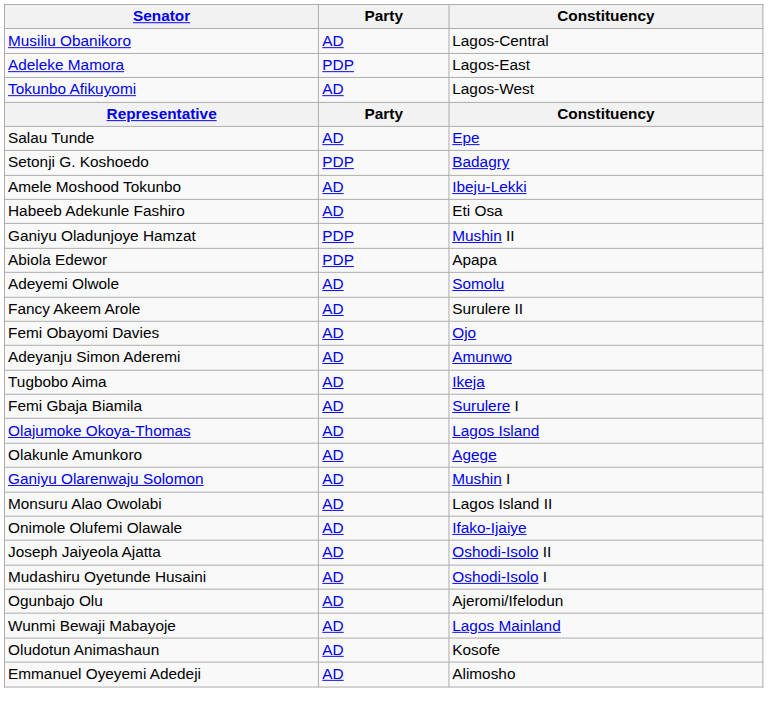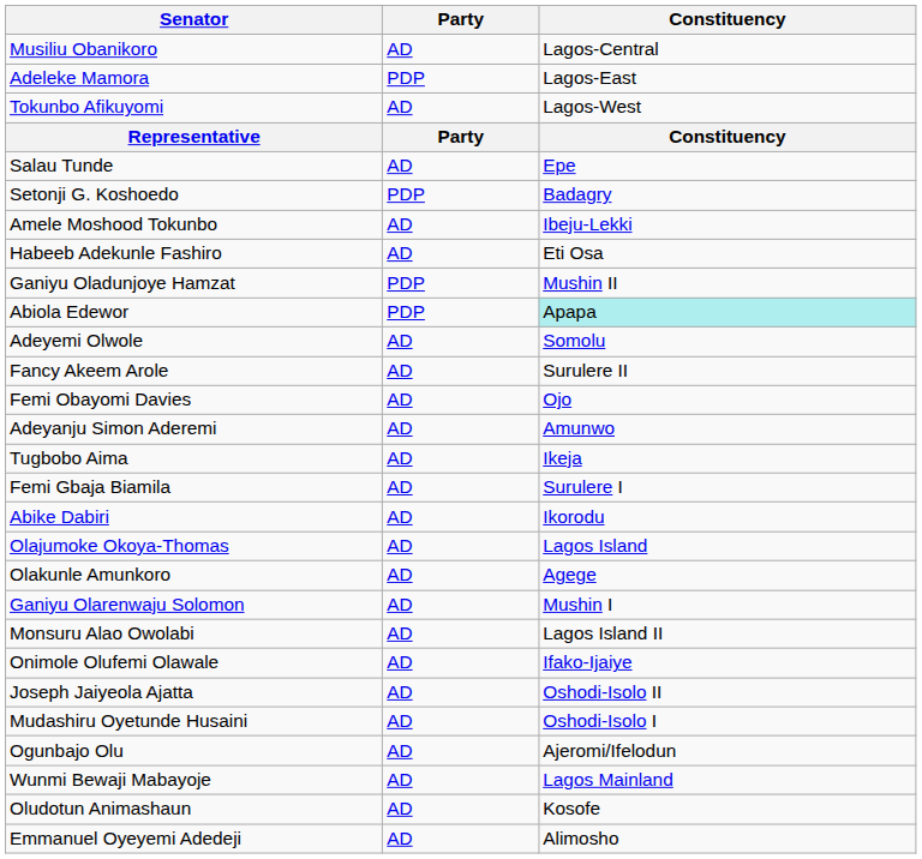 <table class="wikitable">
 <tr>
 <th style="width:20em"><a href='#'>Senator</a></th>
 <th style="width:8em">Party</th>
 <th style="width:20em">Constituency</th>
 </tr>
 <tr>
 <td><a href='#'>Musiliu Obanikoro</a></td>
 <td><a href='#'>AD</a></td>
 <td>Lagos-Central</td>
 </tr>
 <tr>
 <td><a href='#'>Adeleke Mamora</a></td>
 <td><a href='#'>PDP</a></td>
 <td>Lagos-East</td>
 </tr>
 <tr>
 <td><a href='#'>Tokunbo Afikuyomi</a></td>
 <td><a href='#'>AD</a></td>
 <td>Lagos-West</td>
 </tr>
 <tr>
 <th><a href='#'>Representative</a></th>
 <th>Party</th>
 <th>Constituency</th>
 </tr>
 <tr>
 <td>Salau Tunde</td>
 <td><a href='#'>AD</a></td>
 <td><a href='#'>Epe</a></td>
 </tr>
 <tr>
 <td>Setonji G. Koshoedo</td>
 <td><a href='#'>PDP</a></td>
 <td><a href='#'>Badagry</a></td>
 </tr>
 <tr>
 <td>Amele Moshood Tokunbo</td>
 <td><a href='#'>AD</a></td>
 <td><a href='#'>Ibeju-Lekki</a></td>
 </tr>
 <tr>
 <td>Habeeb Adekunle Fashiro</td>
 <td><a href='#'>AD</a></td>
 <td>Eti Osa</td>
 </tr>
 <tr>
 <td>Ganiyu Oladunjoye Hamzat</td>
 <td><a href='#'>PDP</a></td>
 <td><a href='#'>Mushin</a> II</td>
 </tr>
 <tr>
 <td>Abiola Edewor</td>
 <td><a href='#'>PDP</a></td>
-<td>Apapa</td>
+<td style="background: paleturquoise;">Apapa</td>
 </tr>
 <tr>
 <td>Adeyemi Olwole</td>
 <td><a href='#'>AD</a></td>
 <td><a href='#'>Somolu</a></td>
 </tr>
 <tr>
 <td>Fancy Akeem Arole</td>
 <td><a href='#'>AD</a></td>
 <td>Surulere II</td>
 </tr>
 <tr>
 <td>Femi Obayomi Davies</td>
 <td><a href='#'>AD</a></td>
 <td><a href='#'>Ojo</a></td>
 </tr>
 <tr>
 <td>Adeyanju Simon Aderemi</td>
 <td><a href='#'>AD</a></td>
 <td><a href='#'>Amunwo</a></td>
 </tr>
 <tr>
 <td>Tugbobo Aima</td>
 <td><a href='#'>AD</a></td>
 <td><a href='#'>Ikeja</a></td>
 </tr>
 <tr>
 <td>Femi Gbaja Biamila</td>
 <td><a href='#'>AD</a></td>
 <td><a href='#'>Surulere</a> I</td>
+</tr>
+<tr>
+<td><a href='#'>Abike Dabiri</a></td>
+<td><a href='#'>AD</a></td>
+<td><a href='#'>Ikorodu</a></td>
 </tr>
 <tr>
 <td><a href='#'>Olajumoke Okoya-Thomas</a></td>
 <td><a href='#'>AD</a></td>
 <td><a href='#'>Lagos Island</a></td>
 </tr>
 <tr>
 <td>Olakunle Amunkoro</td>
 <td><a href='#'>AD</a></td>
 <td><a href='#'>Agege</a></td>
 </tr>
 <tr>
 <td><a href='#'>Ganiyu Olarenwaju Solomon</a></td>
 <td><a href='#'>AD</a></td>
 <td><a href='#'>Mushin</a> I</td>
 </tr>
 <tr>
 <td>Monsuru Alao Owolabi</td>
 <td><a href='#'>AD</a></td>
 <td>Lagos Island II</td>
 </tr>
 <tr>
 <td>Onimole Olufemi Olawale</td>
 <td><a href='#'>AD</a></td>
 <td><a href='#'>Ifako-Ijaiye</a></td>
 </tr>
 <tr>
 <td>Joseph Jaiyeola Ajatta</td>
 <td><a href='#'>AD</a></td>
 <td><a href='#'>Oshodi-Isolo</a> II</td>
 </tr>
 <tr>
 <td>Mudashiru Oyetunde Husaini</td>
 <td><a href='#'>AD</a></td>
 <td><a href='#'>Oshodi-Isolo</a> I</td>
 </tr>
 <tr>
 <td>Ogunbajo Olu</td>
 <td><a href='#'>AD</a></td>
 <td>Ajeromi/Ifelodun</td>
 </tr>
 <tr>
 <td>Wunmi Bewaji Mabayoje</td>
 <td><a href='#'>AD</a></td>
 <td><a href='#'>Lagos Mainland</a></td>
 </tr>
 <tr>
 <td>Oludotun Animashaun</td>
 <td><a href='#'>AD</a></td>
 <td>Kosofe</td>
 </tr>
 <tr>
 <td>Emmanuel Oyeyemi Adedeji</td>
 <td><a href='#'>AD</a></td>
 <td>Alimosho</td>
 </tr>
 </table>
